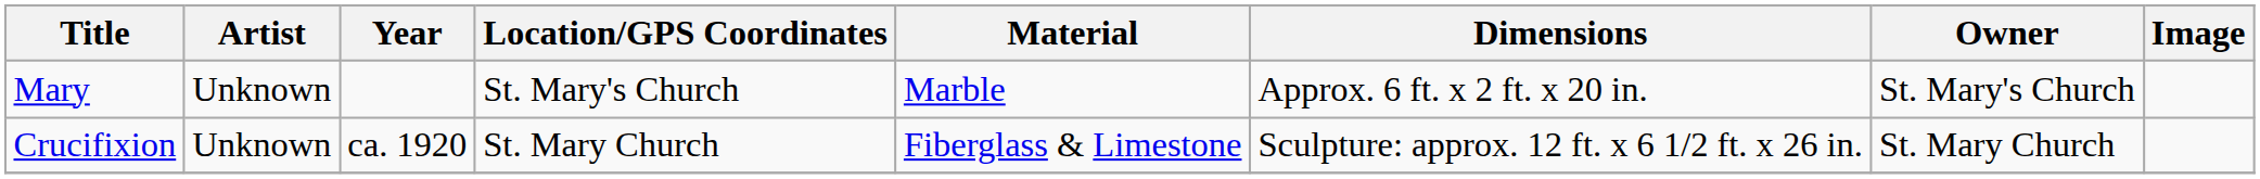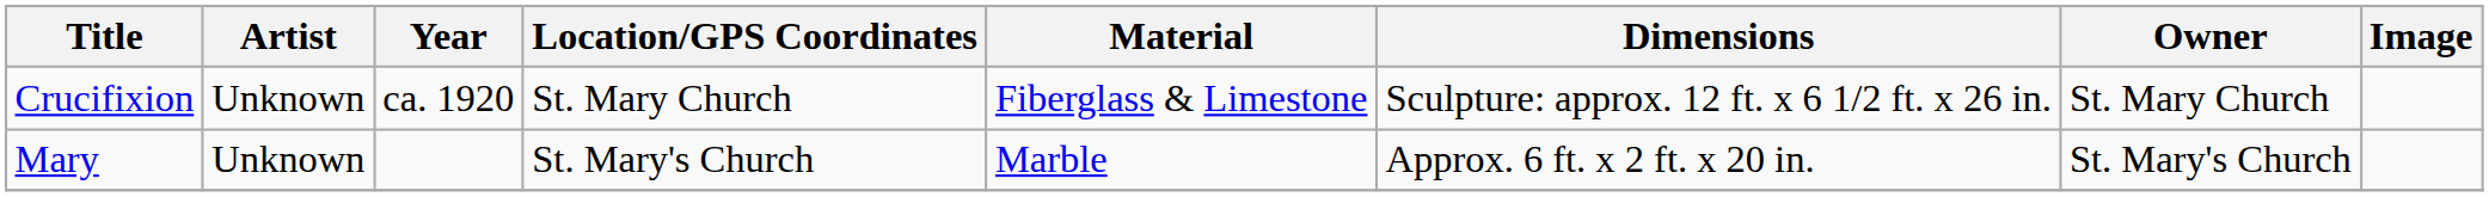 <table class="wikitable sortable">
 <tr>
 <th>Title</th>
 <th>Artist</th>
 <th>Year</th>
 <th>Location/GPS Coordinates</th>
 <th>Material</th>
 <th>Dimensions</th>
 <th>Owner</th>
 <th>Image</th>
 </tr>
 <tr>
+<td><a href='#'>Crucifixion</a></td>
+<td>Unknown</td>
+<td>ca. 1920</td>
+<td>St. Mary Church</td>
+<td><a href='#'>Fiberglass</a> & <a href='#'>Limestone</a></td>
+<td>Sculpture: approx. 12 ft. x 6 1/2 ft. x 26 in.</td>
+<td>St. Mary Church</td>
+<td></td>
+</tr>
+<tr>
 <td><a href='#'>Mary</a></td>
 <td>Unknown</td>
 <td></td>
 <td>St. Mary's Church</td>
 <td><a href='#'>Marble</a></td>
 <td>Approx. 6 ft. x 2 ft. x 20 in.</td>
 <td>St. Mary's Church</td>
 <td></td>
 </tr>
 <tr>
-<td><a href='#'>Crucifixion</a></td>
-<td>Unknown</td>
-<td>ca. 1920</td>
-<td>St. Mary Church</td>
-<td><a href='#'>Fiberglass</a> & <a href='#'>Limestone</a></td>
-<td>Sculpture: approx. 12 ft. x 6 1/2 ft. x 26 in.</td>
-<td>St. Mary Church</td>
-<td></td>
-</tr>
-<tr>
 </tr>
 </table>
